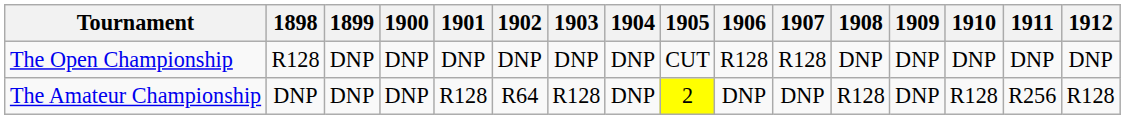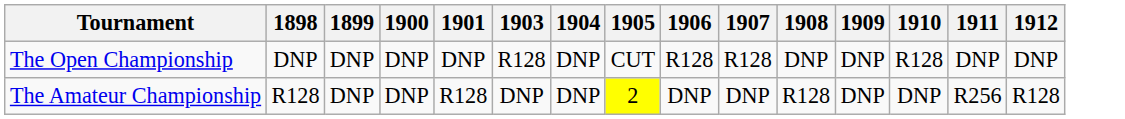 <table class="wikitable" style="font-size:95%;">
 <tr>
 <th>Tournament</th>
 <th>1898</th>
 <th>1899</th>
 <th>1900</th>
 <th>1901</th>
-<th>1902</th>
 <th>1903</th>
 <th>1904</th>
 <th>1905</th>
 <th>1906</th>
 <th>1907</th>
 <th>1908</th>
 <th>1909</th>
 <th>1910</th>
 <th>1911</th>
 <th>1912</th>
 </tr>
 <tr>
 <td><a href='#'>The Open Championship</a></td>
-<td align="center">R128</td>
 <td align="center">DNP</td>
 <td align="center">DNP</td>
 <td align="center">DNP</td>
 <td align="center">DNP</td>
-<td align="center">DNP</td>
+<td align="center">R128</td>
 <td align="center">DNP</td>
 <td align="center">CUT</td>
 <td align="center">R128</td>
 <td align="center">R128</td>
 <td align="center">DNP</td>
 <td align="center">DNP</td>
-<td align="center">DNP</td>
+<td align="center">R128</td>
 <td align="center">DNP</td>
 <td align="center">DNP</td>
 </tr>
 <tr>
 <td><a href='#'>The Amateur Championship</a></td>
-<td align="center">DNP</td>
+<td align="center">R128</td>
 <td align="center">DNP</td>
 <td align="center">DNP</td>
 <td align="center">R128</td>
-<td align="center">R64</td>
-<td align="center">R128</td>
+<td align="center">DNP</td>
 <td align="center">DNP</td>
 <td align="center" style="background:yellow;">2</td>
 <td align="center">DNP</td>
 <td align="center">DNP</td>
 <td align="center">R128</td>
 <td align="center">DNP</td>
-<td align="center">R128</td>
+<td align="center">DNP</td>
 <td align="center">R256</td>
 <td align="center">R128</td>
 </tr>
 </table>
